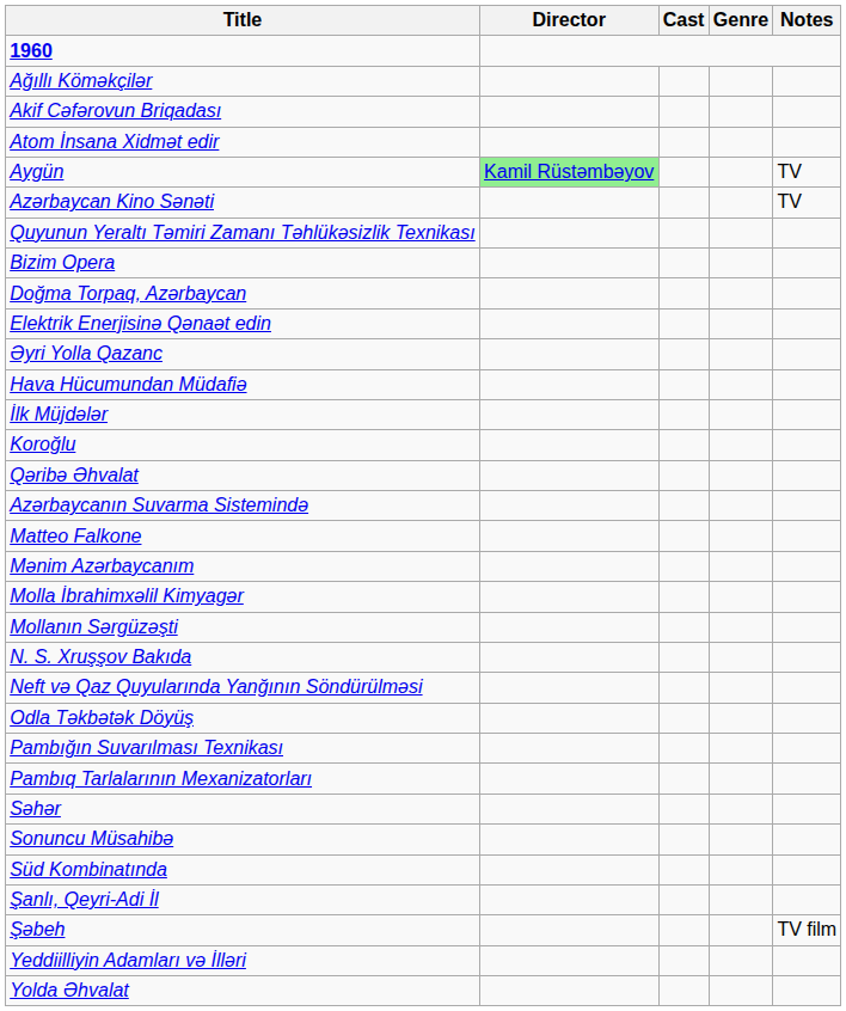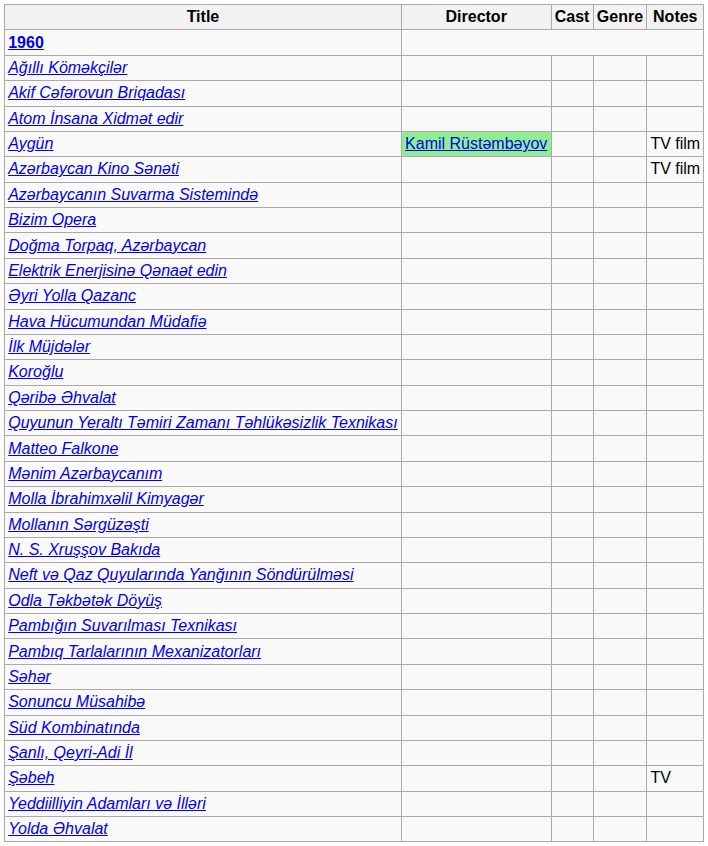 <table class="wikitable">
 <tr>
 <th>Title</th>
 <th>Director</th>
 <th>Cast</th>
 <th>Genre</th>
 <th>Notes</th>
 </tr>
 <tr>
 <td><strong><a href='#'>1960</a></strong></td>
 </tr>
 <tr>
 <td><em><a href='#'>Ağıllı Köməkçilər</a></em></td>
 <td></td>
 <td></td>
 <td></td>
 <td></td>
 </tr>
 <tr>
 <td><em><a href='#'>Akif Cəfərovun Briqadası</a></em></td>
 <td></td>
 <td></td>
 <td></td>
 <td></td>
 </tr>
 <tr>
 <td><em><a href='#'>Atom İnsana Xidmət edir</a></em></td>
 <td></td>
 <td></td>
 <td></td>
 <td></td>
 </tr>
 <tr>
 <td><em><a href='#'>Aygün</a></em></td>
 <td style="background: lightgreen;"><a href='#'>Kamil Rüstəmbəyov</a></td>
 <td></td>
 <td></td>
-<td>TV</td>
+<td>TV film</td>
 </tr>
 <tr>
 <td><em><a href='#'>Azərbaycan Kino Sənəti</a></em></td>
 <td></td>
 <td></td>
 <td></td>
-<td>TV</td>
+<td>TV film</td>
 </tr>
 <tr>
-<td><em><a href='#'>Quyunun Yeraltı Təmiri Zamanı Təhlükəsizlik Texnikası</a></em></td>
+<td><em><a href='#'>Azərbaycanın Suvarma Sistemində</a></em></td>
 <td></td>
 <td></td>
 <td></td>
 <td></td>
 </tr>
 <tr>
 <td><em><a href='#'>Bizim Opera</a></em></td>
 <td></td>
 <td></td>
 <td></td>
 <td></td>
 </tr>
 <tr>
 <td><em><a href='#'>Doğma Torpaq, Azərbaycan</a></em></td>
 <td></td>
 <td></td>
 <td></td>
 <td></td>
 </tr>
 <tr>
 <td><em><a href='#'>Elektrik Enerjisinə Qənaət edin</a></em></td>
 <td></td>
 <td></td>
 <td></td>
 <td></td>
 </tr>
 <tr>
 <td><em><a href='#'>Əyri Yolla Qazanc</a></em></td>
 <td></td>
 <td></td>
 <td></td>
 <td></td>
 </tr>
 <tr>
 <td><em><a href='#'>Hava Hücumundan Müdafiə</a></em></td>
 <td></td>
 <td></td>
 <td></td>
 <td></td>
 </tr>
 <tr>
 <td><em><a href='#'>İlk Müjdələr</a></em></td>
 <td></td>
 <td></td>
 <td></td>
 <td></td>
 </tr>
 <tr>
 <td><em><a href='#'>Koroğlu</a></em></td>
 <td></td>
 <td></td>
 <td></td>
 <td></td>
 </tr>
 <tr>
 <td><em><a href='#'>Qəribə Əhvalat</a></em></td>
 <td></td>
 <td></td>
 <td></td>
 <td></td>
 </tr>
 <tr>
-<td><em><a href='#'>Azərbaycanın Suvarma Sistemində</a></em></td>
+<td><em><a href='#'>Quyunun Yeraltı Təmiri Zamanı Təhlükəsizlik Texnikası</a></em></td>
 <td></td>
 <td></td>
 <td></td>
 <td></td>
 </tr>
 <tr>
 <td><em><a href='#'>Matteo Falkone</a></em></td>
 <td></td>
 <td></td>
 <td></td>
 <td></td>
 </tr>
 <tr>
 <td><em><a href='#'>Mənim Azərbaycanım</a></em></td>
 <td></td>
 <td></td>
 <td></td>
 <td></td>
 </tr>
 <tr>
 <td><em><a href='#'>Molla İbrahimxəlil Kimyagər</a></em></td>
 <td></td>
 <td></td>
 <td></td>
 <td></td>
 </tr>
 <tr>
 <td><em><a href='#'>Mollanın Sərgüzəşti</a></em></td>
 <td></td>
 <td></td>
 <td></td>
 <td></td>
 </tr>
 <tr>
 <td><em><a href='#'>N. S. Xruşşov Bakıda</a></em></td>
 <td></td>
 <td></td>
 <td></td>
 <td></td>
 </tr>
 <tr>
 <td><em><a href='#'>Neft və Qaz Quyularında Yanğının Söndürülməsi</a></em></td>
 <td></td>
 <td></td>
 <td></td>
 <td></td>
 </tr>
 <tr>
 <td><em><a href='#'>Odla Təkbətək Döyüş</a></em></td>
 <td></td>
 <td></td>
 <td></td>
 <td></td>
 </tr>
 <tr>
 <td><em><a href='#'>Pambığın Suvarılması Texnikası</a></em></td>
 <td></td>
 <td></td>
 <td></td>
 <td></td>
 </tr>
 <tr>
 <td><em><a href='#'>Pambıq Tarlalarının Mexanizatorları</a></em></td>
 <td></td>
 <td></td>
 <td></td>
 <td></td>
 </tr>
 <tr>
 <td><em><a href='#'>Səhər</a></em></td>
 <td></td>
 <td></td>
 <td></td>
 <td></td>
 </tr>
 <tr>
 <td><em><a href='#'>Sonuncu Müsahibə</a></em></td>
 <td></td>
 <td></td>
 <td></td>
 <td></td>
 </tr>
 <tr>
 <td><em><a href='#'>Süd Kombinatında</a></em></td>
 <td></td>
 <td></td>
 <td></td>
 <td></td>
 </tr>
 <tr>
 <td><em><a href='#'>Şanlı, Qeyri-Adi İl</a></em></td>
 <td></td>
 <td></td>
 <td></td>
 <td></td>
 </tr>
 <tr>
 <td><em><a href='#'>Şəbeh</a></em></td>
 <td></td>
 <td></td>
 <td></td>
-<td>TV film</td>
+<td>TV</td>
 </tr>
 <tr>
 <td><em><a href='#'>Yeddiilliyin Adamları və İlləri</a></em></td>
 <td></td>
 <td></td>
 <td></td>
 <td></td>
 </tr>
 <tr>
 <td><em><a href='#'>Yolda Əhvalat</a></em></td>
 <td></td>
 <td></td>
 <td></td>
 <td></td>
 </tr>
 <tr>
 </tr>
 </table>
